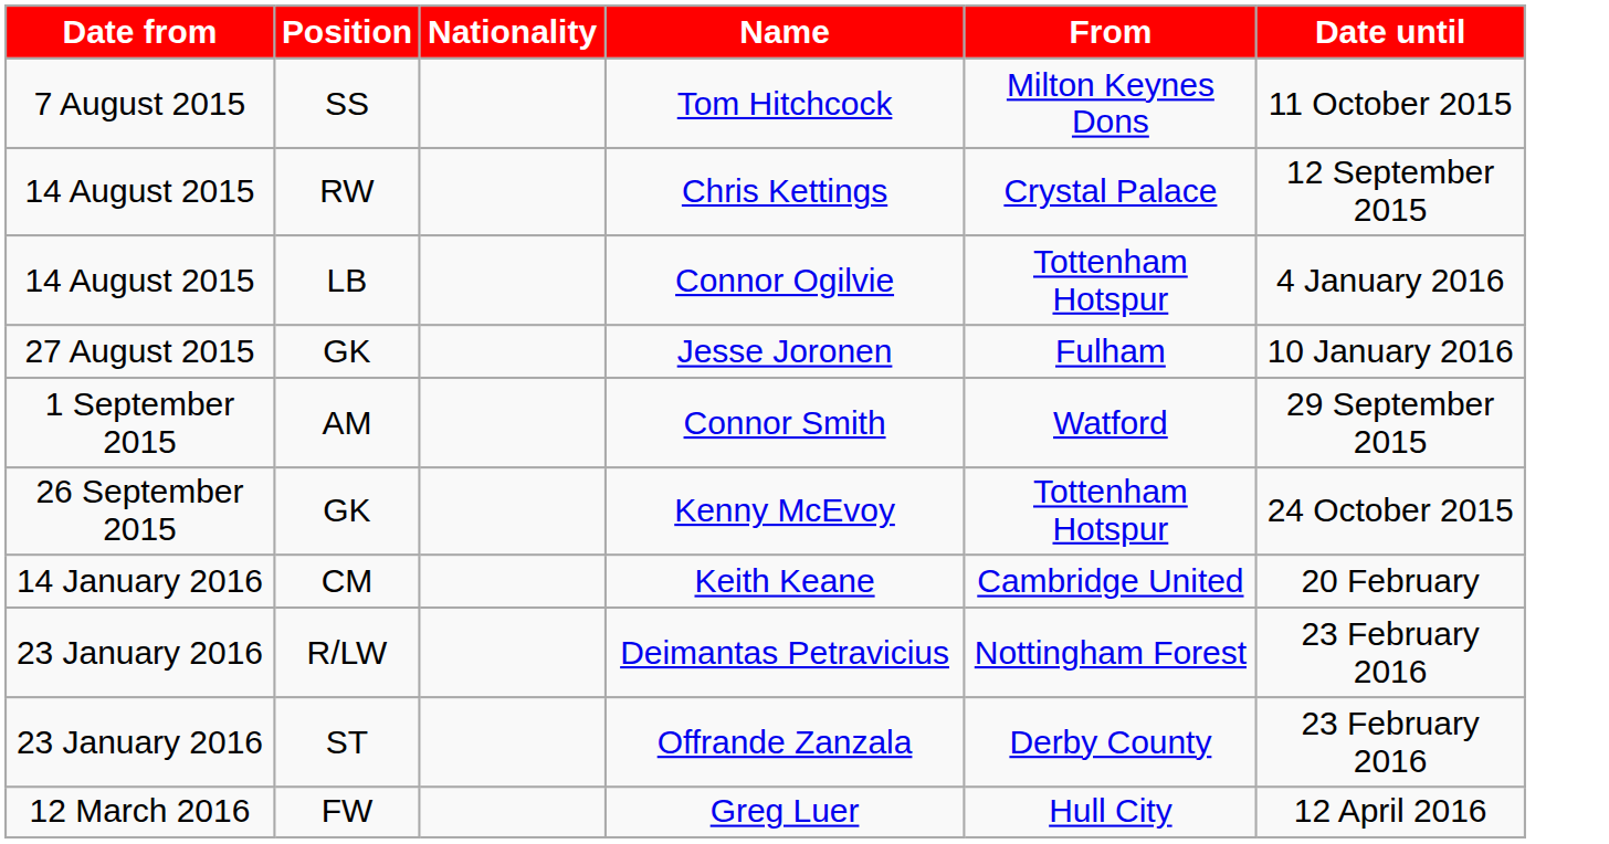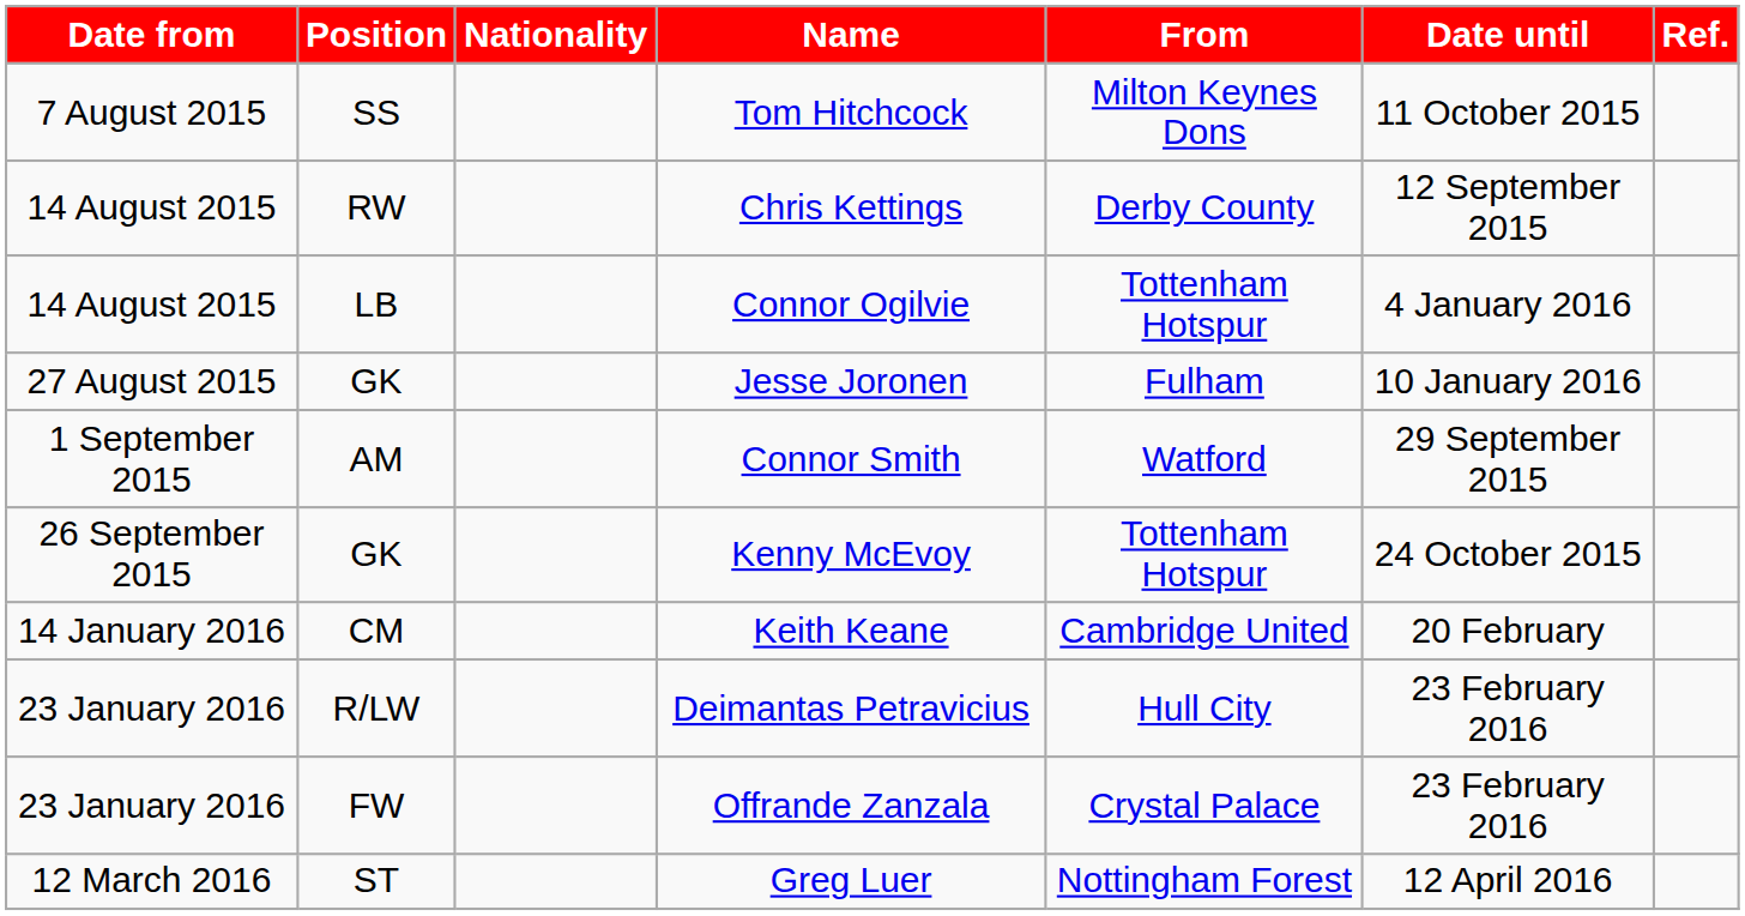 <table class="wikitable"  style="text-align:center; font-size:90%; ">
 <tr>
 <th style="background:#FF0000; color:white; width:110px;">Date from</th>
 <th style="background:#FF0000; color:white; width:50px;">Position</th>
 <th style="background:#FF0000; color:white; width:50px;">Nationality</th>
 <th style="background:#FF0000; color:white; width:150px;">Name</th>
 <th style="background:#FF0000; color:white; width:120px;">From</th>
 <th style="background:#FF0000; color:white; width:110px;">Date until</th>
+<th style="background:#FF0000; color:white; width:25px;">Ref.</th>
 </tr>
 <tr>
 <td>7 August 2015</td>
 <td>SS</td>
 <td></td>
 <td><a href='#'>Tom Hitchcock</a></td>
 <td><a href='#'>Milton Keynes Dons</a></td>
 <td>11 October 2015</td>
+<td></td>
 </tr>
 <tr>
 <td>14 August 2015</td>
 <td>RW</td>
 <td></td>
 <td><a href='#'>Chris Kettings</a></td>
-<td><a href='#'>Crystal Palace</a></td>
+<td><a href='#'>Derby County</a></td>
 <td>12 September 2015</td>
+<td></td>
 </tr>
 <tr>
 <td>14 August 2015</td>
 <td>LB</td>
 <td></td>
 <td><a href='#'>Connor Ogilvie</a></td>
 <td><a href='#'>Tottenham Hotspur</a></td>
 <td>4 January 2016</td>
+<td></td>
 </tr>
 <tr>
 <td>27 August 2015</td>
 <td>GK</td>
 <td></td>
 <td><a href='#'>Jesse Joronen</a></td>
 <td><a href='#'>Fulham</a></td>
 <td>10 January 2016</td>
+<td></td>
 </tr>
 <tr>
 <td>1 September 2015</td>
 <td>AM</td>
 <td></td>
 <td><a href='#'>Connor Smith</a></td>
 <td><a href='#'>Watford</a></td>
 <td>29 September 2015</td>
+<td></td>
 </tr>
 <tr>
 <td>26 September 2015</td>
 <td>GK</td>
 <td></td>
 <td><a href='#'>Kenny McEvoy</a></td>
 <td><a href='#'>Tottenham Hotspur</a></td>
 <td>24 October 2015</td>
+<td></td>
 </tr>
 <tr>
 <td>14 January 2016</td>
 <td>CM</td>
 <td></td>
 <td><a href='#'>Keith Keane</a></td>
 <td><a href='#'>Cambridge United</a></td>
 <td>20 February</td>
+<td></td>
 </tr>
 <tr>
 <td>23 January 2016</td>
 <td>R/LW</td>
 <td></td>
 <td><a href='#'>Deimantas Petravicius</a></td>
-<td><a href='#'>Nottingham Forest</a></td>
+<td><a href='#'>Hull City</a></td>
 <td>23 February 2016</td>
+<td></td>
 </tr>
 <tr>
 <td>23 January 2016</td>
-<td>ST</td>
+<td>FW</td>
 <td></td>
 <td><a href='#'>Offrande Zanzala</a></td>
-<td><a href='#'>Derby County</a></td>
+<td><a href='#'>Crystal Palace</a></td>
 <td>23 February 2016</td>
+<td></td>
 </tr>
 <tr>
 <td>12 March 2016</td>
-<td>FW</td>
+<td>ST</td>
 <td></td>
 <td><a href='#'>Greg Luer</a></td>
-<td><a href='#'>Hull City</a></td>
+<td><a href='#'>Nottingham Forest</a></td>
 <td>12 April 2016</td>
+<td></td>
 </tr>
 </table>
